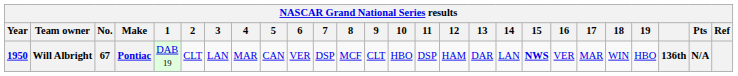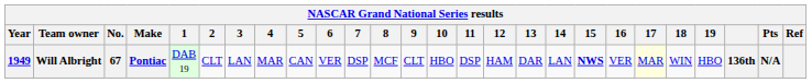 <table class="wikitable" style="text-align:center; font-size:75%">
 <tr>
 <th colspan=68><a href='#'>NASCAR Grand National Series</a> results</th>
 </tr>
 <tr>
 <th>Year</th>
 <th>Team owner</th>
 <th>No.</th>
 <th>Make</th>
 <th>1</th>
 <th>2</th>
 <th>3</th>
 <th>4</th>
 <th>5</th>
 <th>6</th>
 <th>7</th>
 <th>8</th>
 <th>9</th>
 <th>10</th>
 <th>11</th>
 <th>12</th>
 <th>13</th>
 <th>14</th>
 <th>15</th>
 <th>16</th>
 <th>17</th>
 <th>18</th>
 <th>19</th>
 <th></th>
 <th>Pts</th>
 <th>Ref</th>
 </tr>
 <tr>
-<th><a href='#'>1950</a></th>
+<th><a href='#'>1949</a></th>
 <th>Will Albright</th>
 <th>67</th>
 <th><a href='#'>Pontiac</a></th>
 <td style="background:#DFFFDF;"><a href='#'>DAB</a><br><small>19</small></td>
 <td><a href='#'>CLT</a></td>
 <td><a href='#'>LAN</a></td>
 <td><a href='#'>MAR</a></td>
 <td><a href='#'>CAN</a></td>
 <td><a href='#'>VER</a></td>
 <td><a href='#'>DSP</a></td>
 <td><a href='#'>MCF</a></td>
 <td><a href='#'>CLT</a></td>
 <td><a href='#'>HBO</a></td>
 <td><a href='#'>DSP</a></td>
 <td><a href='#'>HAM</a></td>
 <td><a href='#'>DAR</a></td>
 <td><a href='#'>LAN</a></td>
 <td><strong><a href='#'>NWS</a></strong></td>
 <td><a href='#'>VER</a></td>
-<td><a href='#'>MAR</a></td>
+<td style="background: lightyellow;"><a href='#'>MAR</a></td>
 <td><a href='#'>WIN</a></td>
 <td><a href='#'>HBO</a></td>
 <th>136th</th>
 <th>N/A</th>
 <th></th>
 </tr>
 </table>
